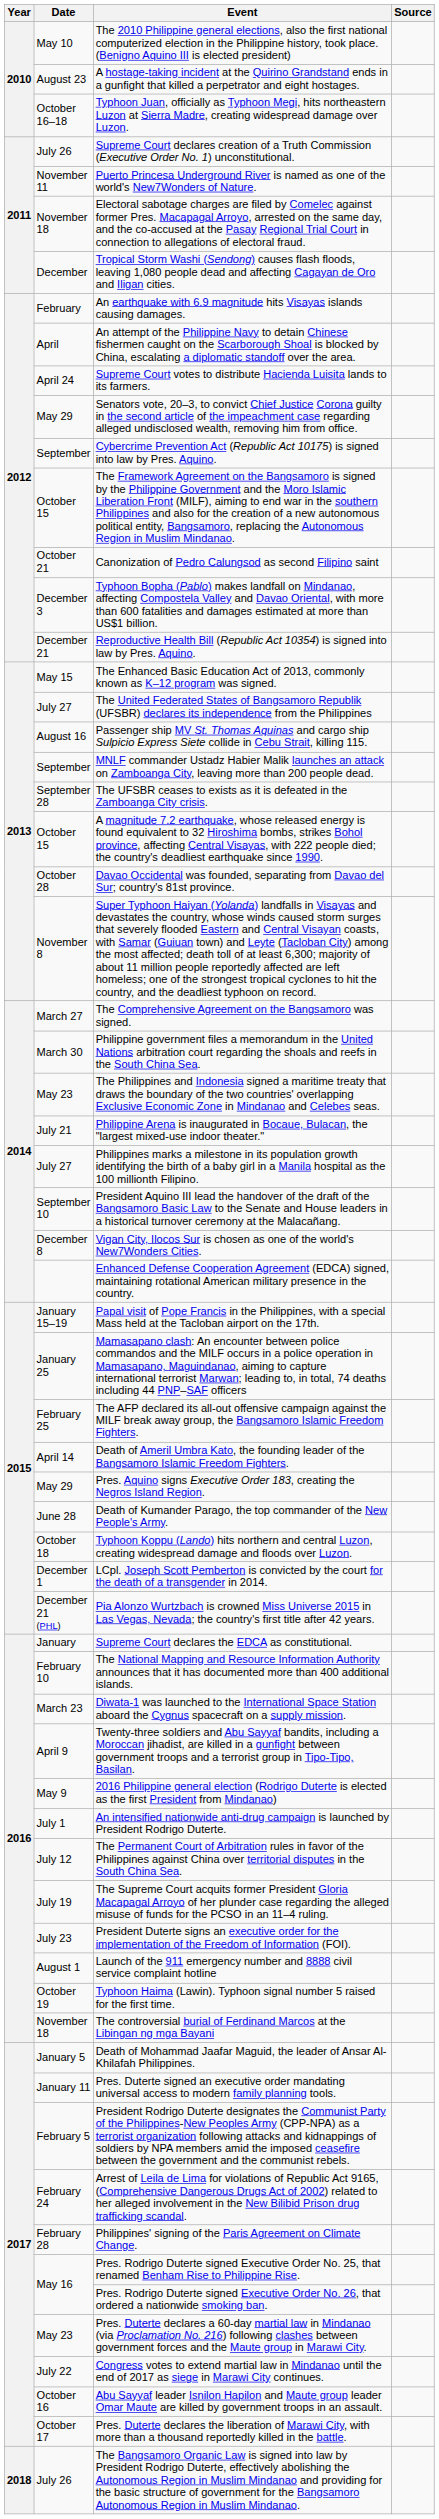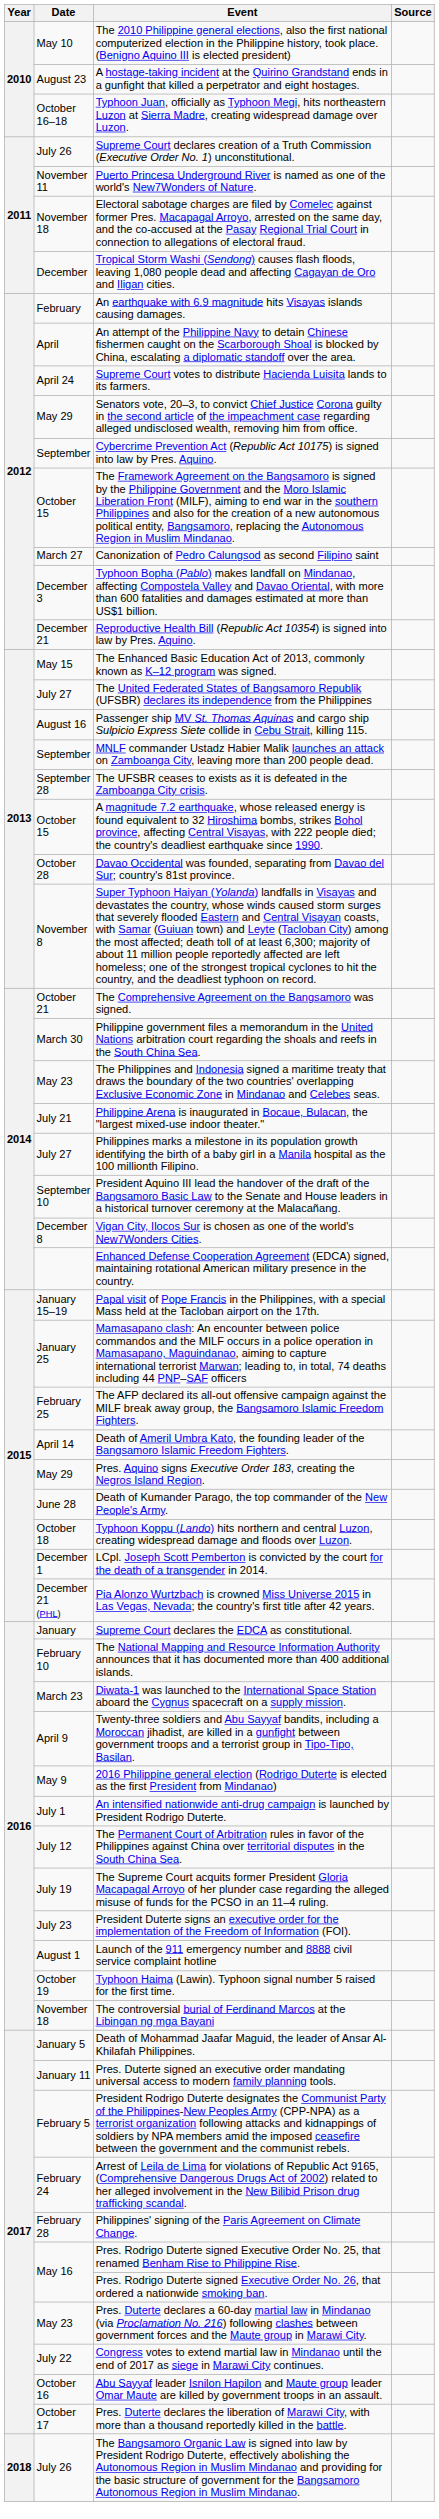 <table class="wikitable toptextcells" style="width:100%;">
 <tr>
 <th scope="col" style="width:6%;">Year</th>
 <th scope="col" style="width:10%;">Date</th>
 <th scope="col">Event</th>
 <th scope="col" style="width:8%;">Source</th>
 </tr>
 <tr>
 <th scope="row" rowspan="3">2010</th>
 <td>May 10</td>
 <td>The <a href='#'>2010 Philippine general elections</a>, also the first national computerized election in the Philippine history, took place. (<a href='#'>Benigno Aquino III</a> is elected president)</td>
 <td><br></td>
 </tr>
 <tr>
 <td>August 23</td>
 <td>A <a href='#'>hostage-taking incident</a> at the <a href='#'>Quirino Grandstand</a> ends in a gunfight that killed a perpetrator and eight hostages.</td>
 <td></td>
 </tr>
 <tr>
 <td>October 16–18</td>
 <td><a href='#'>Typhoon Juan</a>, officially as <a href='#'>Typhoon Megi</a>, hits northeastern <a href='#'>Luzon</a> at <a href='#'>Sierra Madre</a>, creating widespread damage over <a href='#'>Luzon</a>.</td>
 <td></td>
 </tr>
 <tr>
 <th scope="row" rowspan="4">2011</th>
 <td>July 26</td>
 <td><a href='#'>Supreme Court</a> declares creation of a Truth Commission (<em>Executive Order No. 1</em>) unconstitutional.</td>
 <td></td>
 </tr>
 <tr>
 <td>November 11</td>
 <td><a href='#'>Puerto Princesa Underground River</a> is named as one of the world's <a href='#'>New7Wonders of Nature</a>.</td>
 <td></td>
 </tr>
 <tr>
 <td>November 18</td>
 <td>Electoral sabotage charges are filed by <a href='#'>Comelec</a> against former Pres. <a href='#'>Macapagal Arroyo</a>, arrested on the same day, and the co-accused at the <a href='#'>Pasay</a> <a href='#'>Regional Trial Court</a> in connection to allegations of electoral fraud.</td>
 <td></td>
 </tr>
 <tr>
 <td>December</td>
 <td><a href='#'>Tropical Storm Washi (<em>Sendong</em>)</a> causes flash floods, leaving 1,080 people dead and affecting <a href='#'>Cagayan de Oro</a> and <a href='#'>Iligan</a> cities.</td>
 <td></td>
 </tr>
 <tr>
 <th scope="row" rowspan="9">2012</th>
 <td>February</td>
 <td>An <a href='#'>earthquake with 6.9 magnitude</a> hits <a href='#'>Visayas</a> islands causing damages.</td>
 <td></td>
 </tr>
 <tr>
 <td>April</td>
 <td>An attempt of the <a href='#'>Philippine Navy</a> to detain <a href='#'>Chinese</a> fishermen caught on the <a href='#'>Scarborough Shoal</a> is blocked by China, escalating <a href='#'>a diplomatic standoff</a> over the area.</td>
 <td></td>
 </tr>
 <tr>
 <td>April 24</td>
 <td><a href='#'>Supreme Court</a> votes to distribute <a href='#'>Hacienda Luisita</a> lands to its farmers.</td>
 <td></td>
 </tr>
 <tr>
 <td>May 29</td>
 <td>Senators vote, 20–3, to convict <a href='#'>Chief Justice</a> <a href='#'>Corona</a> guilty in <a href='#'>the second article</a> of <a href='#'>the impeachment case</a> regarding alleged undisclosed wealth, removing him from office.</td>
 <td></td>
 </tr>
 <tr>
 <td>September</td>
 <td><a href='#'>Cybercrime Prevention Act</a> (<em>Republic Act 10175</em>) is signed into law by Pres. <a href='#'>Aquino</a>.</td>
 <td></td>
 </tr>
 <tr>
 <td>October 15</td>
 <td>The <a href='#'>Framework Agreement on the Bangsamoro</a> is signed by the <a href='#'>Philippine Government</a> and the <a href='#'>Moro Islamic Liberation Front</a> (MILF), aiming to end war in the <a href='#'>southern Philippines</a> and also for the creation of a new autonomous political entity, <a href='#'>Bangsamoro</a>, replacing the <a href='#'>Autonomous Region in Muslim Mindanao</a>.</td>
 <td></td>
 </tr>
 <tr>
-<td>October 21</td>
+<td>March 27</td>
 <td>Canonization of <a href='#'>Pedro Calungsod</a> as second <a href='#'>Filipino</a> saint</td>
 <td><br></td>
 </tr>
 <tr>
 <td>December 3</td>
 <td><a href='#'>Typhoon Bopha (<em>Pablo</em>)</a> makes landfall on <a href='#'>Mindanao</a>, affecting <a href='#'>Compostela Valley</a> and <a href='#'>Davao Oriental</a>, with more than 600 fatalities and damages estimated at more than US$1 billion.</td>
 <td></td>
 </tr>
 <tr>
 <td>December 21</td>
 <td><a href='#'>Reproductive Health Bill</a> (<em>Republic Act 10354</em>) is signed into law by Pres. <a href='#'>Aquino</a>.</td>
 <td></td>
 </tr>
 <tr>
 <th scope="row" rowspan="8">2013</th>
 <td>May 15</td>
 <td>The Enhanced Basic Education Act of 2013, commonly known as <a href='#'>K–12 program</a> was signed.</td>
 <td></td>
 </tr>
 <tr>
 <td>July 27</td>
 <td>The <a href='#'>United Federated States of Bangsamoro Republik</a> (UFSBR) <a href='#'>declares its independence</a> from the Philippines</td>
 <td></td>
 </tr>
 <tr>
 <td>August 16</td>
 <td>Passenger ship <a href='#'>MV <em>St. Thomas Aquinas</em></a> and cargo ship <em>Sulpicio Express Siete</em> collide in <a href='#'>Cebu Strait</a>, killing 115.</td>
 <td></td>
 </tr>
 <tr>
 <td>September</td>
 <td><a href='#'>MNLF</a> commander Ustadz Habier Malik <a href='#'>launches an attack</a> on <a href='#'>Zamboanga City</a>, leaving more than 200 people dead.</td>
 <td></td>
 </tr>
 <tr>
 <td>September 28</td>
 <td>The UFSBR ceases to exists as it is defeated in the <a href='#'>Zamboanga City crisis</a>.</td>
 <td></td>
 </tr>
 <tr>
 <td>October 15</td>
 <td>A <a href='#'>magnitude 7.2 earthquake</a>, whose released energy is found equivalent to 32 <a href='#'>Hiroshima</a> bombs, strikes <a href='#'>Bohol province</a>, affecting <a href='#'>Central Visayas</a>, with 222 people died; the country's deadliest earthquake since <a href='#'>1990</a>.</td>
 <td></td>
 </tr>
 <tr>
 <td>October 28</td>
 <td><a href='#'>Davao Occidental</a> was founded, separating from <a href='#'>Davao del Sur</a>; country's 81st province.</td>
 <td></td>
 </tr>
 <tr>
 <td>November 8</td>
 <td><a href='#'>Super Typhoon Haiyan (<em>Yolanda</em>)</a> landfalls in <a href='#'>Visayas</a> and devastates the country, whose winds caused storm surges that severely flooded <a href='#'>Eastern</a> and <a href='#'>Central Visayan</a> coasts, with <a href='#'>Samar</a> (<a href='#'>Guiuan</a> town) and <a href='#'>Leyte</a> (<a href='#'>Tacloban City</a>) among the most affected; death toll of at least 6,300; majority of about 11 million people reportedly affected are left homeless; one of the strongest tropical cyclones to hit the country, and the deadliest typhoon on record.</td>
 <td></td>
 </tr>
 <tr>
 <th scope="row" rowspan="8">2014</th>
-<td>March 27</td>
+<td>October 21</td>
 <td>The <a href='#'>Comprehensive Agreement on the Bangsamoro</a> was signed.</td>
 <td></td>
 </tr>
 <tr>
 <td>March 30</td>
 <td>Philippine government files a memorandum in the <a href='#'>United Nations</a> arbitration court regarding the shoals and reefs in the <a href='#'>South China Sea</a>.</td>
 <td></td>
 </tr>
 <tr>
 <td>May 23</td>
 <td>The Philippines and <a href='#'>Indonesia</a> signed a maritime treaty that draws the boundary of the two countries' overlapping <a href='#'>Exclusive Economic Zone</a> in <a href='#'>Mindanao</a> and <a href='#'>Celebes</a> seas.</td>
 <td></td>
 </tr>
 <tr>
 <td>July 21</td>
 <td><a href='#'>Philippine Arena</a> is inaugurated in <a href='#'>Bocaue, Bulacan</a>, the "largest mixed-use indoor theater."</td>
 <td></td>
 </tr>
 <tr>
 <td>July 27</td>
 <td>Philippines marks a milestone in its population growth identifying the birth of a baby girl in a <a href='#'>Manila</a> hospital as the 100 millionth Filipino.</td>
 <td></td>
 </tr>
 <tr>
 <td>September 10</td>
 <td>President Aquino III lead the handover of the draft of the <a href='#'>Bangsamoro Basic Law</a> to the Senate and House leaders in a historical turnover ceremony at the Malacañang.</td>
 <td></td>
 </tr>
 <tr>
 <td>December 8</td>
 <td><a href='#'>Vigan City, Ilocos Sur</a> is chosen as one of the world's <a href='#'>New7Wonders Cities</a>.</td>
 <td></td>
 </tr>
 <tr>
 <td></td>
 <td><a href='#'>Enhanced Defense Cooperation Agreement</a> (EDCA) signed, maintaining rotational American military presence in the country.</td>
 <td></td>
 </tr>
 <tr>
 <th scope="row" rowspan="9">2015</th>
 <td>January 15–19</td>
 <td><a href='#'>Papal visit</a> of <a href='#'>Pope Francis</a> in the Philippines, with a special Mass held at the Tacloban airport on the 17th.</td>
 <td></td>
 </tr>
 <tr>
 <td>January 25</td>
 <td><a href='#'>Mamasapano clash</a>: An encounter between police commandos and the MILF occurs in a police operation in <a href='#'>Mamasapano, Maguindanao</a>, aiming to capture international terrorist <a href='#'>Marwan</a>; leading to, in total, 74 deaths including 44 <a href='#'>PNP</a>–<a href='#'>SAF</a> officers</td>
 <td></td>
 </tr>
 <tr>
 <td>February 25</td>
 <td>The AFP declared its all-out offensive campaign against the MILF break away group, the <a href='#'>Bangsamoro Islamic Freedom Fighters</a>.</td>
 <td></td>
 </tr>
 <tr>
 <td>April 14</td>
 <td>Death of <a href='#'>Ameril Umbra Kato</a>, the founding leader of the <a href='#'>Bangsamoro Islamic Freedom Fighters</a>.</td>
 <td></td>
 </tr>
 <tr>
 <td>May 29</td>
 <td>Pres. <a href='#'>Aquino</a> signs <em>Executive Order 183</em>, creating the <a href='#'>Negros Island Region</a>.</td>
 <td></td>
 </tr>
 <tr>
 <td>June 28</td>
 <td>Death of Kumander Parago, the top commander of the <a href='#'>New People's Army</a>.</td>
 <td></td>
 </tr>
 <tr>
 <td>October 18</td>
 <td><a href='#'>Typhoon Koppu (<em>Lando</em>)</a> hits northern and central <a href='#'>Luzon</a>, creating widespread damage and floods over <a href='#'>Luzon</a>.</td>
 <td><br></td>
 </tr>
 <tr>
 <td>December 1</td>
 <td>LCpl. <a href='#'>Joseph Scott Pemberton</a> is convicted by the court <a href='#'>for the death of a transgender</a> in 2014.</td>
 <td></td>
 </tr>
 <tr>
 <td>December 21<br><small>(<a href='#'>PHL</a>)</small></td>
 <td><a href='#'>Pia Alonzo Wurtzbach</a> is crowned <a href='#'>Miss Universe 2015</a> in <a href='#'>Las Vegas, Nevada</a>; the country's first title after 42 years.</td>
 <td></td>
 </tr>
 <tr>
 <th scope="row" rowspan="12">2016</th>
 <td>January</td>
 <td><a href='#'>Supreme Court</a> declares the <a href='#'>EDCA</a> as constitutional.</td>
 <td></td>
 </tr>
 <tr>
 <td>February 10</td>
 <td>The <a href='#'>National Mapping and Resource Information Authority</a> announces that it has documented more than 400 additional islands.</td>
 <td></td>
 </tr>
 <tr>
 <td>March 23</td>
 <td><a href='#'>Diwata-1</a> was launched to the <a href='#'>International Space Station</a> aboard the <a href='#'>Cygnus</a> spacecraft on a <a href='#'>supply mission</a>.</td>
 <td></td>
 </tr>
 <tr>
 <td>April 9</td>
 <td>Twenty-three soldiers and <a href='#'>Abu Sayyaf</a> bandits, including a <a href='#'>Moroccan</a> jihadist, are killed in a <a href='#'>gunfight</a> between government troops and a terrorist group in <a href='#'>Tipo-Tipo, Basilan</a>.</td>
 <td></td>
 </tr>
 <tr>
 <td>May 9</td>
 <td><a href='#'>2016 Philippine general election</a> (<a href='#'>Rodrigo Duterte</a> is elected as the first <a href='#'>President</a> from <a href='#'>Mindanao</a>)</td>
 <td></td>
 </tr>
 <tr>
 <td>July 1</td>
 <td><a href='#'>An intensified nationwide anti-drug campaign</a> is launched by President Rodrigo Duterte.</td>
 <td></td>
 </tr>
 <tr>
 <td>July 12</td>
 <td>The <a href='#'>Permanent Court of Arbitration</a> rules in favor of the Philippines against China over <a href='#'>territorial disputes</a> in the <a href='#'>South China Sea</a>.</td>
 <td></td>
 </tr>
 <tr>
 <td>July 19</td>
 <td>The Supreme Court acquits former President <a href='#'>Gloria Macapagal Arroyo</a> of her plunder case regarding the alleged misuse of funds for the PCSO in an 11–4 ruling.</td>
 <td></td>
 </tr>
 <tr>
 <td>July 23</td>
 <td>President Duterte signs an <a href='#'>executive order for the implementation of the Freedom of Information</a> (FOI).</td>
 <td></td>
 </tr>
 <tr>
 <td>August 1</td>
 <td>Launch of the <a href='#'>911</a> emergency number and <a href='#'>8888</a> civil service complaint hotline</td>
 <td></td>
 </tr>
 <tr>
 <td>October 19</td>
 <td><a href='#'>Typhoon Haima</a> (Lawin). Typhoon signal number 5 raised for the first time.</td>
 <td></td>
 </tr>
 <tr>
 <td>November 18</td>
 <td>The controversial <a href='#'>burial of Ferdinand Marcos</a> at the <a href='#'>Libingan ng mga Bayani</a></td>
 <td></td>
 </tr>
 <tr>
 <th scope="row" rowspan="11">2017</th>
 <td>January 5</td>
 <td>Death of Mohammad Jaafar Maguid, the leader of Ansar Al-Khilafah Philippines.</td>
 <td></td>
 </tr>
 <tr>
 <td>January 11</td>
 <td>Pres. Duterte signed an executive order mandating universal access to modern <a href='#'>family planning</a> tools.</td>
 <td></td>
 </tr>
 <tr>
 <td>February 5</td>
 <td>President Rodrigo Duterte designates the <a href='#'>Communist Party of the Philippines</a>-<a href='#'>New Peoples Army</a> (CPP-NPA) as a <a href='#'>terrorist organization</a> following attacks and kidnappings of soldiers by NPA members amid the imposed <a href='#'>ceasefire</a> between the government and the communist rebels.</td>
 <td></td>
 </tr>
 <tr>
 <td>February 24</td>
 <td>Arrest of <a href='#'>Leila de Lima</a> for violations of Republic Act 9165, (<a href='#'>Comprehensive Dangerous Drugs Act of 2002</a>) related to her alleged involvement in the <a href='#'>New Bilibid Prison drug trafficking scandal</a>.</td>
 <td></td>
 </tr>
 <tr>
 <td>February 28</td>
 <td>Philippines' signing of the <a href='#'>Paris Agreement on Climate Change</a>.</td>
 <td></td>
 </tr>
 <tr>
 <td rowspan="2">May 16</td>
 <td>Pres. Rodrigo Duterte signed Executive Order No. 25, that renamed <a href='#'>Benham Rise to Philippine Rise</a>.</td>
 <td></td>
 </tr>
 <tr>
 <td>Pres. Rodrigo Duterte signed <a href='#'>Executive Order No. 26</a>, that ordered a nationwide <a href='#'>smoking ban</a>.</td>
 <td></td>
 </tr>
 <tr>
 <td>May 23</td>
 <td>Pres. <a href='#'>Duterte</a> declares a 60-day <a href='#'>martial law</a> in <a href='#'>Mindanao</a> (via <em><a href='#'>Proclamation No. 216</a></em>) following <a href='#'>clashes</a> between government forces and the <a href='#'>Maute group</a> in <a href='#'>Marawi City</a>.</td>
 <td></td>
 </tr>
 <tr>
 <td>July 22</td>
 <td><a href='#'>Congress</a> votes to extend martial law in <a href='#'>Mindanao</a> until the end of 2017 as <a href='#'>siege</a> in <a href='#'>Marawi City</a> continues.</td>
 <td></td>
 </tr>
 <tr>
 <td>October 16</td>
 <td><a href='#'>Abu Sayyaf</a> leader <a href='#'>Isnilon Hapilon</a> and <a href='#'>Maute group</a> leader <a href='#'>Omar Maute</a> are killed by government troops in an assault.</td>
 <td></td>
 </tr>
 <tr>
 <td>October 17</td>
 <td>Pres. <a href='#'>Duterte</a> declares the liberation of <a href='#'>Marawi City</a>, with more than a thousand reportedly killed in the <a href='#'>battle</a>.</td>
 <td></td>
 </tr>
 <tr>
 <th scope="row">2018</th>
 <td>July 26</td>
 <td>The <a href='#'>Bangsamoro Organic Law</a> is signed into law by President Rodrigo Duterte, effectively abolishing the <a href='#'>Autonomous Region in Muslim Mindanao</a> and providing for the basic structure of government for the <a href='#'>Bangsamoro Autonomous Region in Muslim Mindanao</a>.</td>
 <td></td>
 </tr>
 </table>
